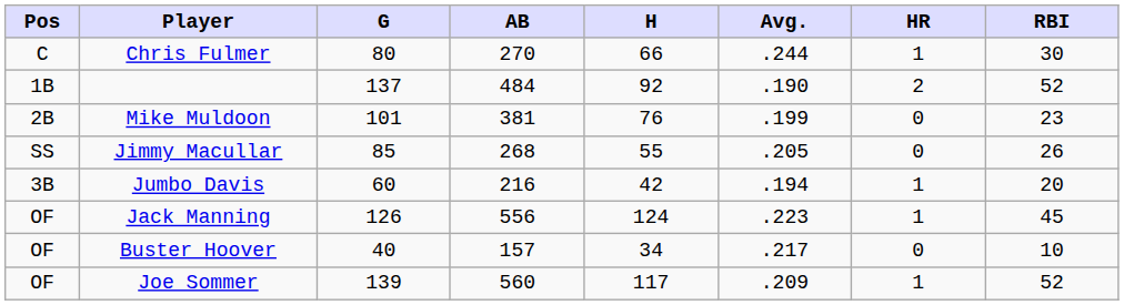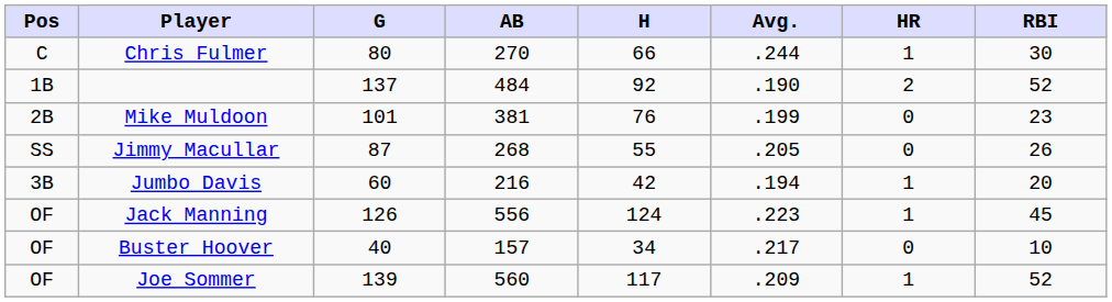 <table class="wikitable sortable">
 <tr>
 <th style="background:#ddf; width:5%;">Pos</th>
 <th style="background:#ddf; width:16%;">Player</th>
 <th style="background:#ddf; width:9%;">G</th>
 <th style="background:#ddf; width:9%;">AB</th>
 <th style="background:#ddf; width:9%;">H</th>
 <th style="background:#ddf; width:9%;">Avg.</th>
 <th style="background:#ddf; width:9%;">HR</th>
 <th style="background:#ddf; width:9%;">RBI</th>
 </tr>
 <tr style="text-align:center;">
 <td>C</td>
 <td><a href='#'>Chris Fulmer</a></td>
 <td>80</td>
 <td>270</td>
 <td>66</td>
 <td>.244</td>
 <td>1</td>
 <td>30</td>
 </tr>
 <tr align=center>
 <td>1B</td>
 <td></td>
 <td>137</td>
 <td>484</td>
 <td>92</td>
 <td>.190</td>
 <td>2</td>
 <td>52</td>
 </tr>
 <tr align=center>
 <td>2B</td>
 <td><a href='#'>Mike Muldoon</a></td>
 <td>101</td>
 <td>381</td>
 <td>76</td>
 <td>.199</td>
 <td>0</td>
 <td>23</td>
 </tr>
 <tr align=center>
 <td>SS</td>
 <td><a href='#'>Jimmy Macullar</a></td>
-<td>85</td>
+<td>87</td>
 <td>268</td>
 <td>55</td>
 <td>.205</td>
 <td>0</td>
 <td>26</td>
 </tr>
 <tr align=center>
 <td>3B</td>
 <td><a href='#'>Jumbo Davis</a></td>
 <td>60</td>
 <td>216</td>
 <td>42</td>
 <td>.194</td>
 <td>1</td>
 <td>20</td>
 </tr>
 <tr align=center>
 <td>OF</td>
 <td><a href='#'>Jack Manning</a></td>
 <td>126</td>
 <td>556</td>
 <td>124</td>
 <td>.223</td>
 <td>1</td>
 <td>45</td>
 </tr>
 <tr align=center>
 <td>OF</td>
 <td><a href='#'>Buster Hoover</a></td>
 <td>40</td>
 <td>157</td>
 <td>34</td>
 <td>.217</td>
 <td>0</td>
 <td>10</td>
 </tr>
 <tr align=center>
 <td>OF</td>
 <td><a href='#'>Joe Sommer</a></td>
 <td>139</td>
 <td>560</td>
 <td>117</td>
 <td>.209</td>
 <td>1</td>
 <td>52</td>
 </tr>
 </table>
